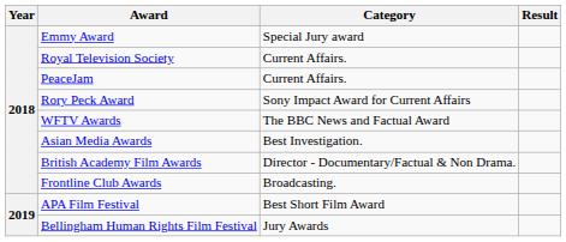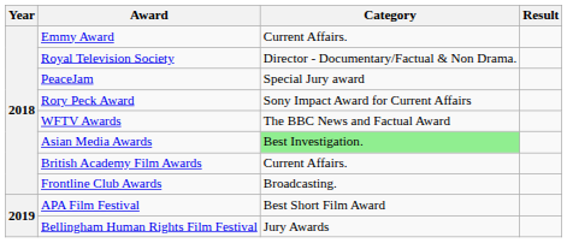 <table class="wikitable">
 <tr>
 <th style="width: 120;">Year</th>
 <th style="width: 240;">Award</th>
 <th style="width: 500;">Category</th>
 <th style="width: 120;">Result</th>
 </tr>
 <tr>
 <th scope="row" rowspan="8">2018</th>
 <td><a href='#'>Emmy Award</a></td>
-<td>Special Jury award </td>
+<td>Current Affairs.</td>
 <td></td>
 </tr>
 <tr>
 <td><a href='#'>Royal Television Society</a></td>
-<td>Current Affairs.</td>
+<td>Director - Documentary/Factual & Non Drama.</td>
 <td></td>
 </tr>
 <tr>
 <td><a href='#'>PeaceJam</a></td>
-<td>Current Affairs.</td>
+<td>Special Jury award </td>
 <td></td>
 </tr>
 <tr>
 <td><a href='#'>Rory Peck Award</a></td>
 <td>Sony Impact Award for Current Affairs </td>
 <td></td>
 </tr>
 <tr>
 <td><a href='#'>WFTV Awards</a></td>
 <td>The BBC News and Factual Award </td>
 <td></td>
 </tr>
 <tr>
 <td><a href='#'>Asian Media Awards</a></td>
-<td>Best Investigation.</td>
+<td style="background: lightgreen;">Best Investigation.</td>
 <td></td>
 </tr>
 <tr>
 <td><a href='#'>British Academy Film Awards</a></td>
-<td>Director - Documentary/Factual & Non Drama.</td>
+<td>Current Affairs.</td>
 <td></td>
 </tr>
 <tr>
 <td><a href='#'>Frontline Club Awards</a></td>
 <td>Broadcasting.</td>
 <td></td>
 </tr>
 <tr>
 <th scope="row" rowspan="2">2019</th>
 <td><a href='#'>APA Film Festival</a></td>
 <td>Best Short Film Award</td>
 <td></td>
 </tr>
 <tr>
 <td><a href='#'>Bellingham Human Rights Film Festival</a></td>
 <td>Jury Awards</td>
 <td></td>
 </tr>
 </table>
